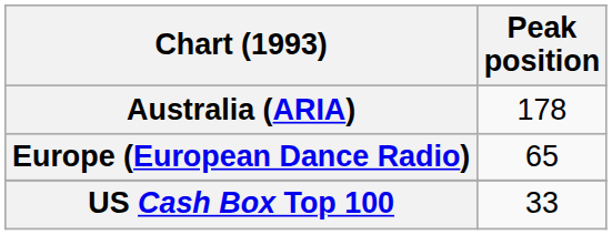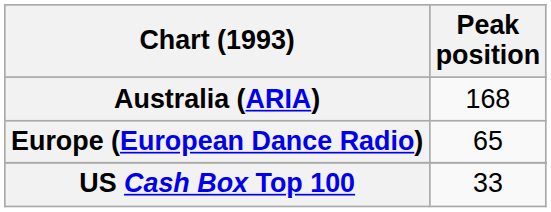 <table class="wikitable sortable plainrowheaders" style="text-align:center">
 <tr>
 <th scope="col">Chart (1993)</th>
 <th scope="col">Peak<br>position</th>
 </tr>
 <tr>
 <th scope="row">Australia (<a href='#'>ARIA</a>)</th>
-<td align="center">178</td>
+<td align="center">168</td>
 </tr>
 <tr>
 <th scope="row">Europe (<a href='#'>European Dance Radio</a>)</th>
 <td>65</td>
 </tr>
 <tr>
 </tr>
 <tr>
 </tr>
 <tr>
 </tr>
 <tr>
 </tr>
 <tr>
 </tr>
 <tr>
 <th scope="row">US <a href='#'><em>Cash Box</em> Top 100</a></th>
 <td>33</td>
 </tr>
 </table>
